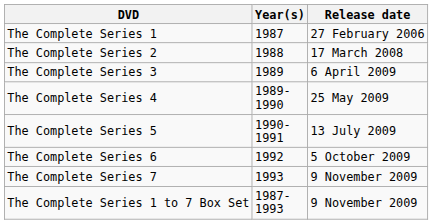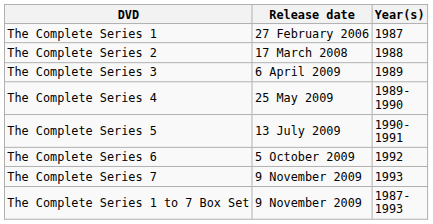 <table class="wikitable">
 <tr>
 <th>DVD</th>
+<th>Release date</th>
 <th>Year(s)</th>
-<th>Release date</th>
 </tr>
 <tr>
 <td>The Complete Series 1</td>
+<td>27 February  2006</td>
 <td>1987</td>
-<td>27 February  2006</td>
 </tr>
 <tr>
 <td>The Complete Series 2</td>
+<td>17 March 2008</td>
 <td>1988</td>
-<td>17 March 2008</td>
 </tr>
 <tr>
 <td>The Complete Series 3</td>
+<td>6 April 2009</td>
 <td>1989</td>
-<td>6 April 2009</td>
 </tr>
 <tr>
 <td>The Complete Series 4</td>
+<td>25 May 2009</td>
 <td>1989-<br>1990</td>
-<td>25 May 2009</td>
 </tr>
 <tr>
 <td>The Complete Series 5</td>
+<td>13 July 2009</td>
 <td>1990-<br>1991</td>
-<td>13 July 2009</td>
 </tr>
 <tr>
 <td>The Complete Series 6</td>
+<td>5 October 2009</td>
 <td>1992</td>
-<td>5 October 2009</td>
 </tr>
 <tr>
 <td>The Complete Series 7</td>
+<td>9 November 2009</td>
 <td>1993</td>
-<td>9 November 2009</td>
 </tr>
 <tr>
 <td>The Complete Series 1 to 7 Box Set</td>
+<td>9 November 2009</td>
 <td>1987-<br>1993</td>
-<td>9 November 2009</td>
 </tr>
 </table>
